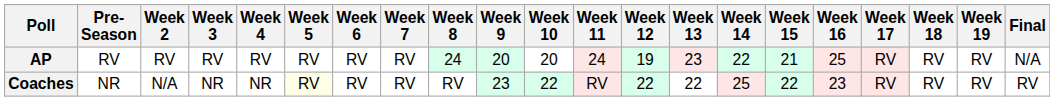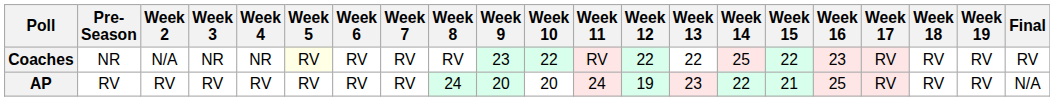 <table class="wikitable" style="white-space:nowrap;font-size:90%">
 <tr>
 <th>Poll</th>
 <th>Pre-<br>Season</th>
 <th>Week<br>2</th>
 <th>Week<br>3</th>
 <th>Week<br>4</th>
 <th>Week<br>5</th>
 <th>Week<br>6</th>
 <th>Week<br>7</th>
 <th>Week<br>8</th>
 <th>Week<br>9</th>
 <th>Week<br>10</th>
 <th>Week<br>11</th>
 <th>Week<br>12</th>
 <th>Week<br>13</th>
 <th>Week<br>14</th>
 <th>Week<br>15</th>
 <th>Week<br>16</th>
 <th>Week<br>17</th>
 <th>Week<br>18</th>
 <th>Week<br>19</th>
 <th>Final</th>
 </tr>
 <tr style="text-align:center;">
+<th>Coaches</th>
+<td style="background:#FFF;">NR</td>
+<td style="background:#FFF;">N/A</td>
+<td style="background:#FFF;">NR</td>
+<td style="background:#FFF;">NR</td>
+<td style="background:#FFFFE6;">RV</td>
+<td style="background:#FFF;">RV</td>
+<td style="background:#FFF;">RV</td>
+<td style="background:#FFF;">RV</td>
+<td style="background:#D8FFEB;">23</td>
+<td style="background:#D8FFEB;">22</td>
+<td style="background:#FFE6E6;">RV</td>
+<td style="background:#D8FFEB;">22</td>
+<td style="background:#FFF;">22</td>
+<td style="background:#FFE6E6;">25</td>
+<td style="background:#D8FFEB;">22</td>
+<td style="background:#FFE6E6;">23</td>
+<td style="background:#FFE6E6;">RV</td>
+<td style="background:#FFF;">RV</td>
+<td style="background:#FFF;">RV</td>
+<td style="background:#FFF;">RV</td>
+</tr>
+<tr style="text-align:center;">
 <th>AP</th>
 <td style="background:#FFF;">RV</td>
 <td style="background:#FFF;">RV</td>
 <td style="background:#FFF;">RV</td>
 <td style="background:#FFF;">RV</td>
 <td style="background:#FFF;">RV</td>
 <td style="background:#FFF;">RV</td>
 <td style="background:#FFF;">RV</td>
 <td style="background:#D8FFEB;">24</td>
 <td style="background:#D8FFEB;">20</td>
 <td style="background:#FFF;">20</td>
 <td style="background:#FFE6E6;">24</td>
 <td style="background:#D8FFEB;">19</td>
 <td style="background:#FFE6E6;">23</td>
 <td style="background:#D8FFEB;">22</td>
 <td style="background:#D8FFEB;">21</td>
 <td style="background:#FFE6E6;">25</td>
 <td style="background:#FFE6E6;">RV</td>
 <td style="background:#FFF;">RV</td>
 <td style="background:#FFF;">RV</td>
 <td style="background:#FFF;">N/A</td>
 </tr>
-<tr style="text-align:center;">
-<th>Coaches</th>
-<td style="background:#FFF;">NR</td>
-<td style="background:#FFF;">N/A</td>
-<td style="background:#FFF;">NR</td>
-<td style="background:#FFF;">NR</td>
-<td style="background:#FFFFE6;">RV</td>
-<td style="background:#FFF;">RV</td>
-<td style="background:#FFF;">RV</td>
-<td style="background:#FFF;">RV</td>
-<td style="background:#D8FFEB;">23</td>
-<td style="background:#D8FFEB;">22</td>
-<td style="background:#FFE6E6;">RV</td>
-<td style="background:#D8FFEB;">22</td>
-<td style="background:#FFF;">22</td>
-<td style="background:#FFE6E6;">25</td>
-<td style="background:#D8FFEB;">22</td>
-<td style="background:#FFE6E6;">23</td>
-<td style="background:#FFE6E6;">RV</td>
-<td style="background:#FFF;">RV</td>
-<td style="background:#FFF;">RV</td>
-<td style="background:#FFF;">RV</td>
-</tr>
 </table>
